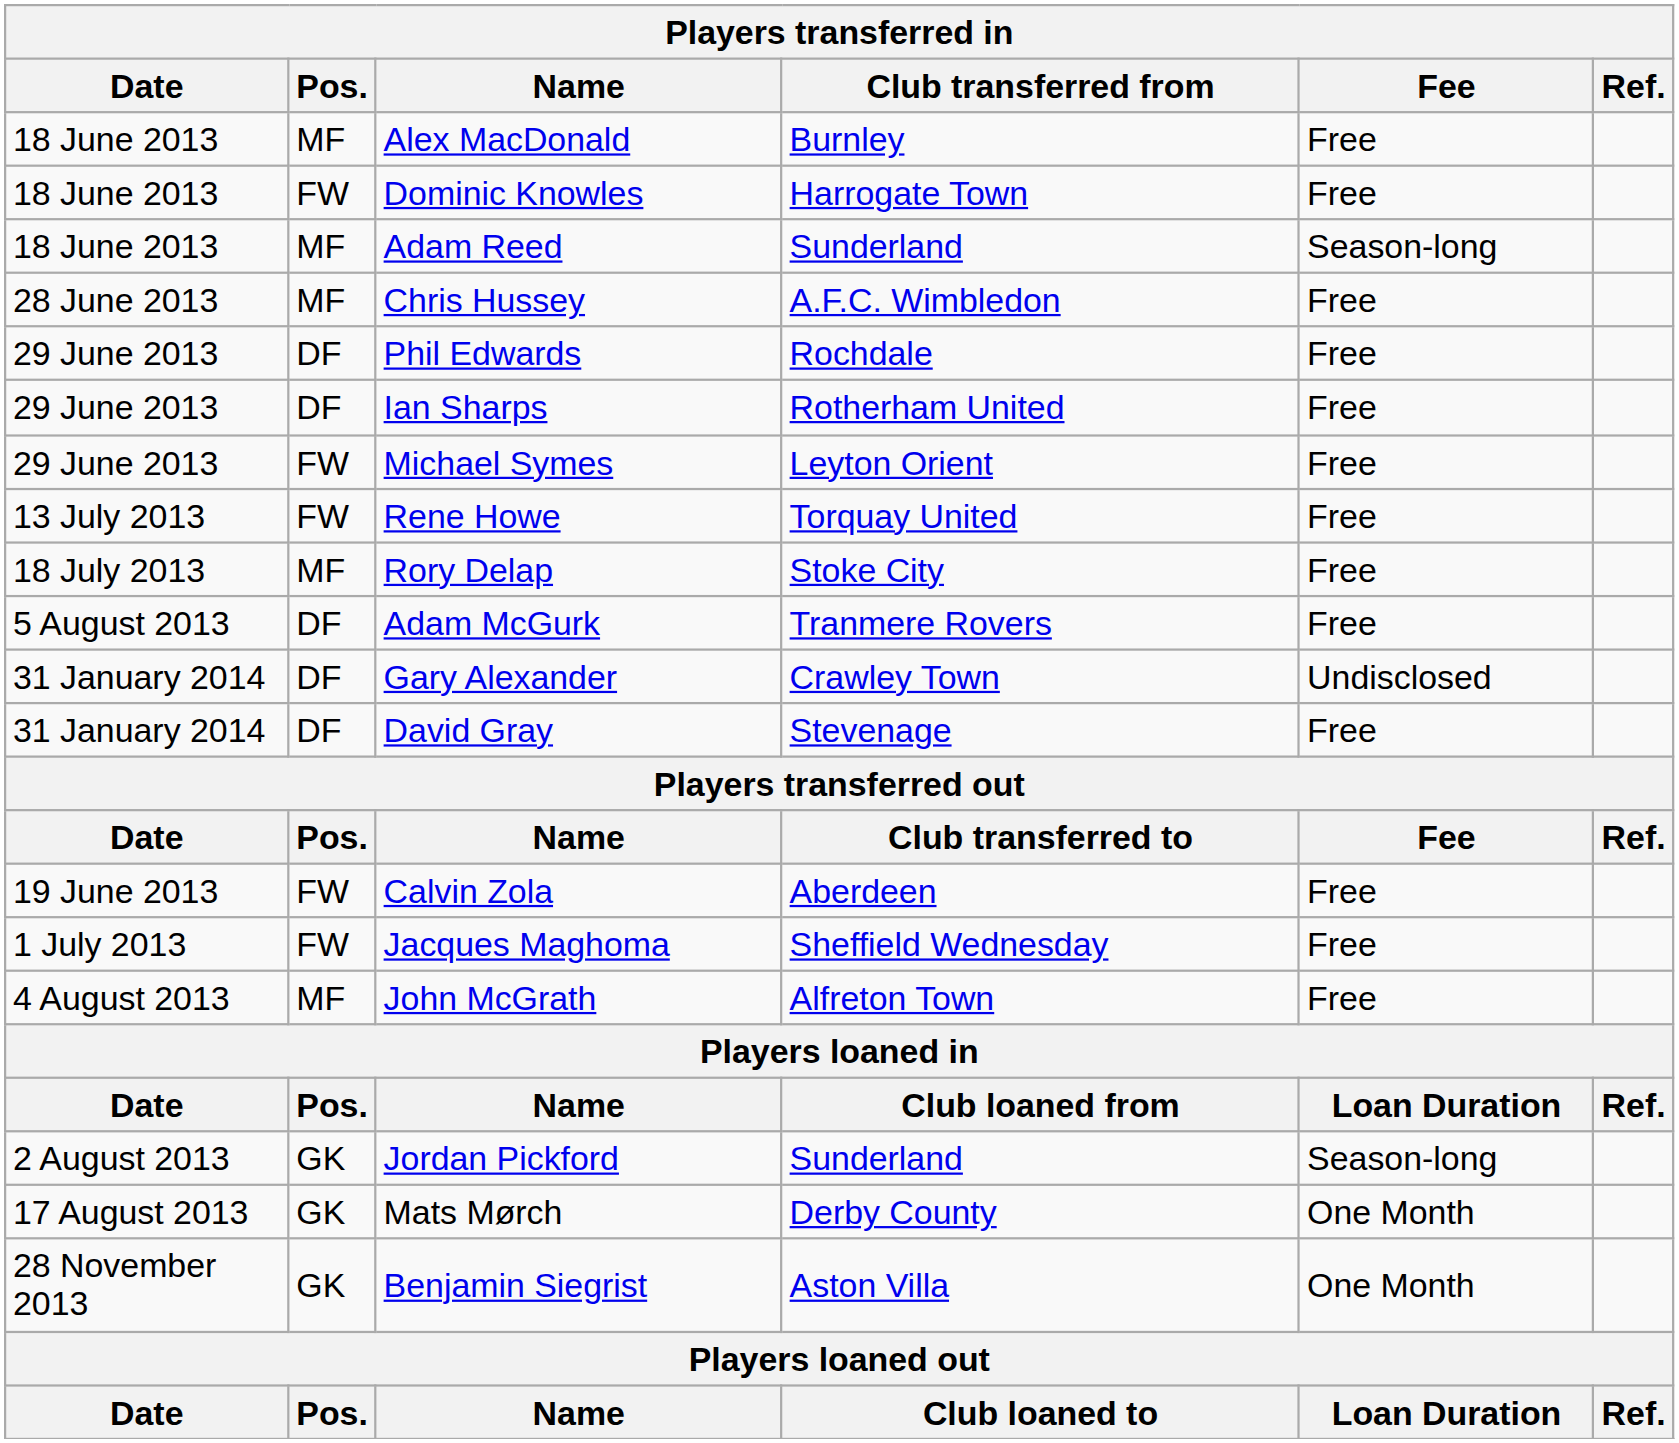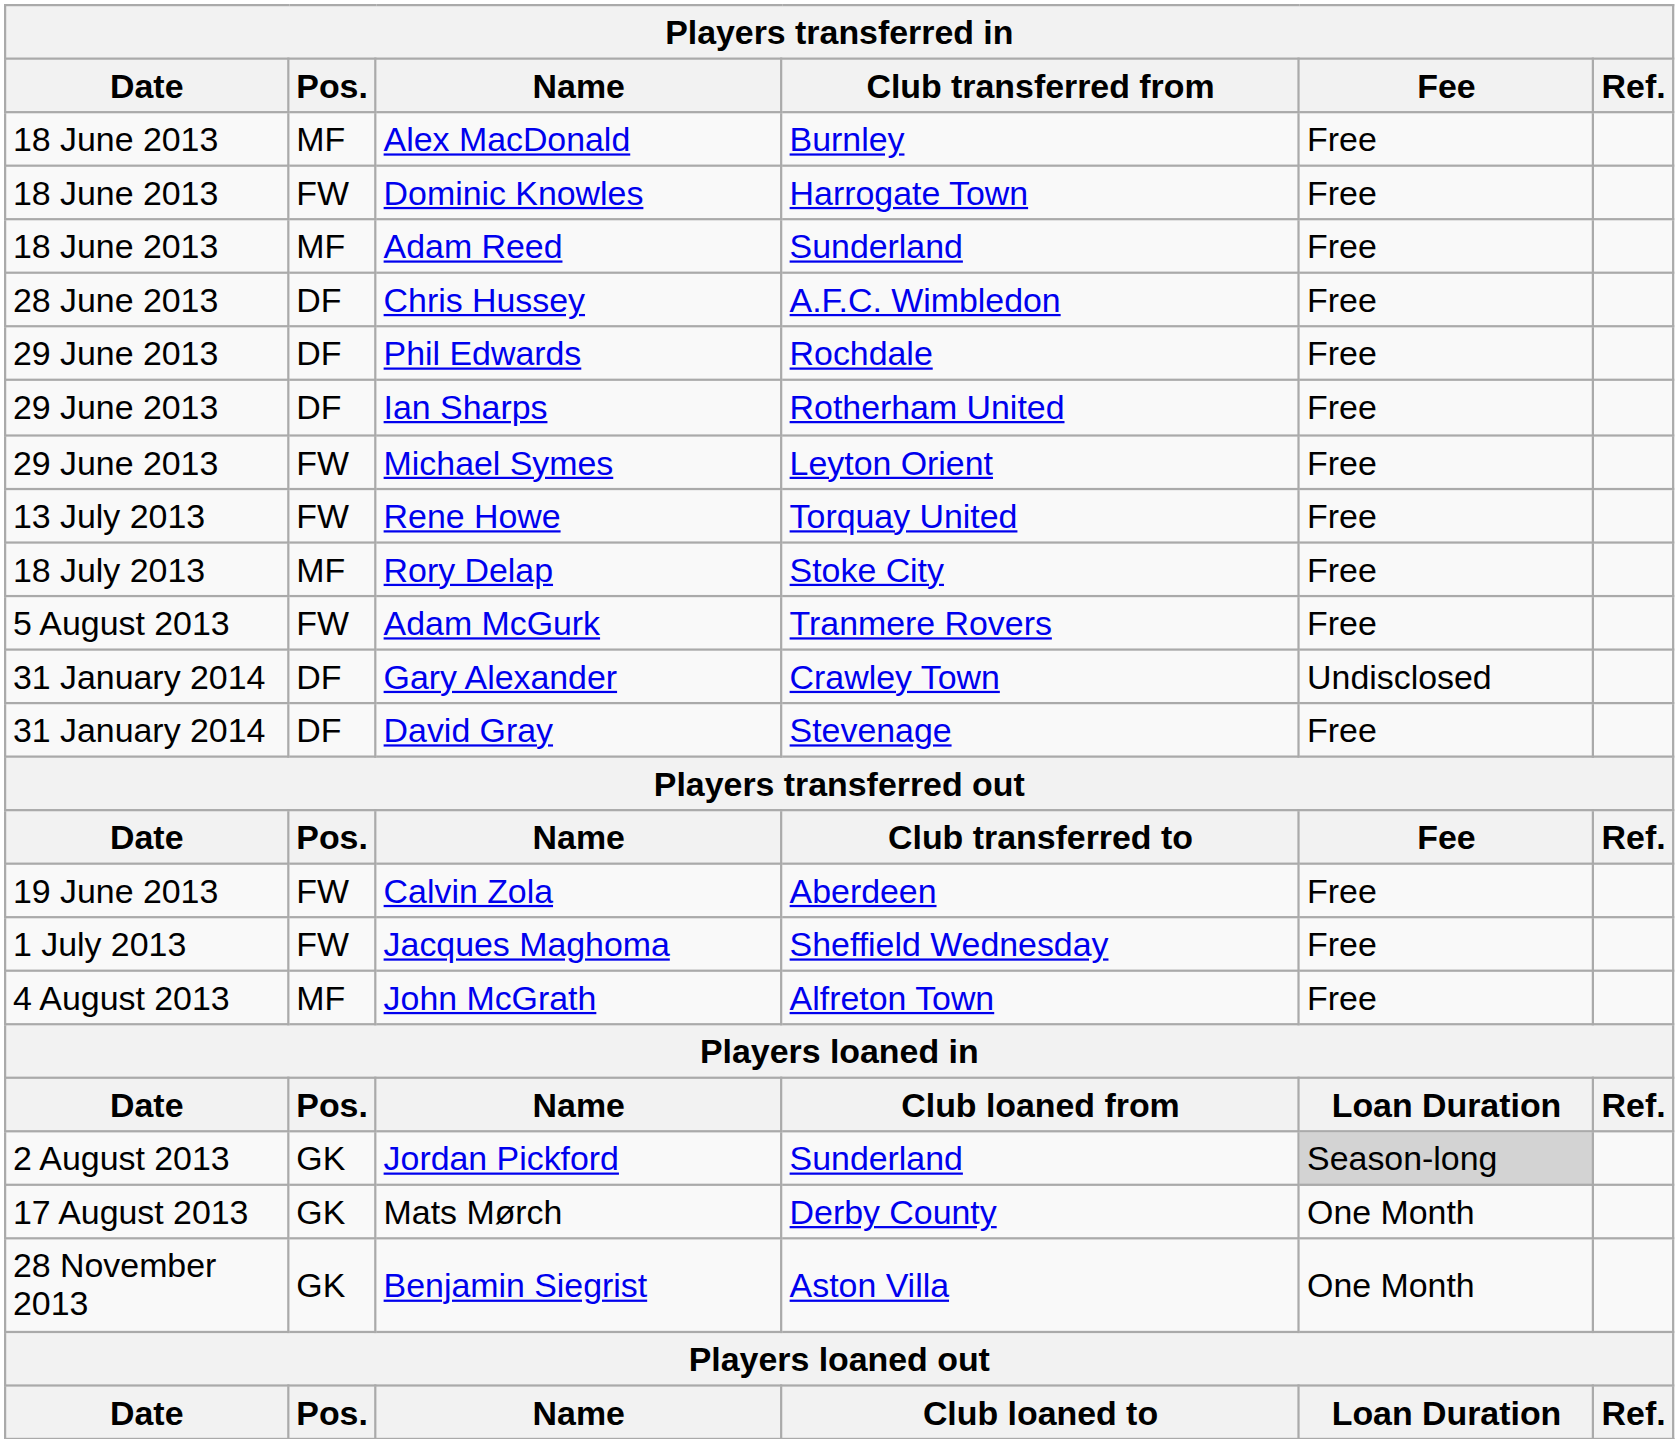 <table class="wikitable" style="font-size:95%;">
 <tr>
 <th colspan="7">Players transferred in</th>
 </tr>
 <tr>
 <th width="120px">Date</th>
 <th width="25px">Pos.</th>
 <th width="175px">Name</th>
 <th width="225px">Club transferred from</th>
 <th width="125px">Fee</th>
 <th width="25px">Ref.</th>
 </tr>
 <tr>
 <td>18 June 2013</td>
 <td>MF</td>
 <td> <a href='#'>Alex MacDonald</a></td>
 <td> <a href='#'>Burnley</a></td>
 <td>Free</td>
 <td></td>
 </tr>
 <tr>
 <td>18 June 2013</td>
 <td>FW</td>
 <td> <a href='#'>Dominic Knowles</a></td>
 <td> <a href='#'>Harrogate Town</a></td>
 <td>Free</td>
 <td></td>
 </tr>
 <tr>
 <td>18 June 2013</td>
 <td>MF</td>
 <td> <a href='#'>Adam Reed</a></td>
 <td> <a href='#'>Sunderland</a></td>
-<td>Season-long</td>
+<td>Free</td>
 <td></td>
 </tr>
 <tr>
 <td>28 June 2013</td>
-<td>MF</td>
+<td>DF</td>
 <td> <a href='#'>Chris Hussey</a></td>
 <td> <a href='#'>A.F.C. Wimbledon</a></td>
 <td>Free</td>
 <td></td>
 </tr>
 <tr>
 <td>29 June 2013</td>
 <td>DF</td>
 <td> <a href='#'>Phil Edwards</a></td>
 <td> <a href='#'>Rochdale</a></td>
 <td>Free</td>
 <td></td>
 </tr>
 <tr>
 <td>29 June 2013</td>
 <td>DF</td>
 <td> <a href='#'>Ian Sharps</a></td>
 <td> <a href='#'>Rotherham United</a></td>
 <td>Free</td>
 <td></td>
 </tr>
 <tr>
 <td>29 June 2013</td>
 <td>FW</td>
 <td> <a href='#'>Michael Symes</a></td>
 <td> <a href='#'>Leyton Orient</a></td>
 <td>Free</td>
 <td></td>
 </tr>
 <tr>
 <td>13 July 2013</td>
 <td>FW</td>
 <td> <a href='#'>Rene Howe</a></td>
 <td> <a href='#'>Torquay United</a></td>
 <td>Free</td>
 <td></td>
 </tr>
 <tr>
 <td>18 July 2013</td>
 <td>MF</td>
 <td> <a href='#'>Rory Delap</a></td>
 <td> <a href='#'>Stoke City</a></td>
 <td>Free</td>
 <td></td>
 </tr>
 <tr>
 <td>5 August 2013</td>
-<td>DF</td>
+<td>FW</td>
 <td> <a href='#'>Adam McGurk</a></td>
 <td> <a href='#'>Tranmere Rovers</a></td>
 <td>Free</td>
 <td></td>
 </tr>
 <tr>
 <td>31 January 2014</td>
 <td>DF</td>
 <td> <a href='#'>Gary Alexander</a></td>
 <td> <a href='#'>Crawley Town</a></td>
 <td>Undisclosed</td>
 <td></td>
 </tr>
 <tr>
 <td>31 January 2014</td>
 <td>DF</td>
 <td> <a href='#'>David Gray</a></td>
 <td> <a href='#'>Stevenage</a></td>
 <td>Free</td>
 <td></td>
 </tr>
 <tr>
 <th colspan="7">Players transferred out</th>
 </tr>
 <tr>
 <th width="120px">Date</th>
 <th width="25px">Pos.</th>
 <th width="175px">Name</th>
 <th width="225px">Club transferred to</th>
 <th width="125px">Fee</th>
 <th width="25px">Ref.</th>
 </tr>
 <tr>
 <td>19 June 2013</td>
 <td>FW</td>
 <td> <a href='#'>Calvin Zola</a></td>
 <td> <a href='#'>Aberdeen</a></td>
 <td>Free</td>
 <td></td>
 </tr>
 <tr>
 <td>1 July 2013</td>
 <td>FW</td>
 <td> <a href='#'>Jacques Maghoma</a></td>
 <td> <a href='#'>Sheffield Wednesday</a></td>
 <td>Free</td>
 <td></td>
 </tr>
 <tr>
 <td>4 August 2013</td>
 <td>MF</td>
 <td> <a href='#'>John McGrath</a></td>
 <td> <a href='#'>Alfreton Town</a></td>
 <td>Free</td>
 <td></td>
 </tr>
 <tr>
 <th colspan="7">Players loaned in</th>
 </tr>
 <tr>
 <th width="120px">Date</th>
 <th width="25px">Pos.</th>
 <th width="175px">Name</th>
 <th width="225px">Club loaned from</th>
 <th width="125px">Loan Duration</th>
 <th width="25px">Ref.</th>
 </tr>
 <tr>
 <td>2 August 2013</td>
 <td>GK</td>
 <td> <a href='#'>Jordan Pickford</a></td>
 <td> <a href='#'>Sunderland</a></td>
-<td>Season-long</td>
+<td style="background: lightgrey;">Season-long</td>
 <td></td>
 </tr>
 <tr>
 <td>17 August 2013</td>
 <td>GK</td>
 <td> Mats Mørch</td>
 <td> <a href='#'>Derby County</a></td>
 <td>One Month</td>
 <td></td>
 </tr>
 <tr>
 <td>28 November 2013</td>
 <td>GK</td>
 <td> <a href='#'>Benjamin Siegrist</a></td>
 <td> <a href='#'>Aston Villa</a></td>
 <td>One Month</td>
 <td></td>
 </tr>
 <tr>
 <th colspan="7">Players loaned out</th>
 </tr>
 <tr>
 <th width="120px">Date</th>
 <th width="25px">Pos.</th>
 <th width="175px">Name</th>
 <th width="225px">Club loaned to</th>
 <th width="125px">Loan Duration</th>
 <th width="25px">Ref.</th>
 </tr>
 <tr>
 </tr>
 <tr>
 </tr>
 </table>
